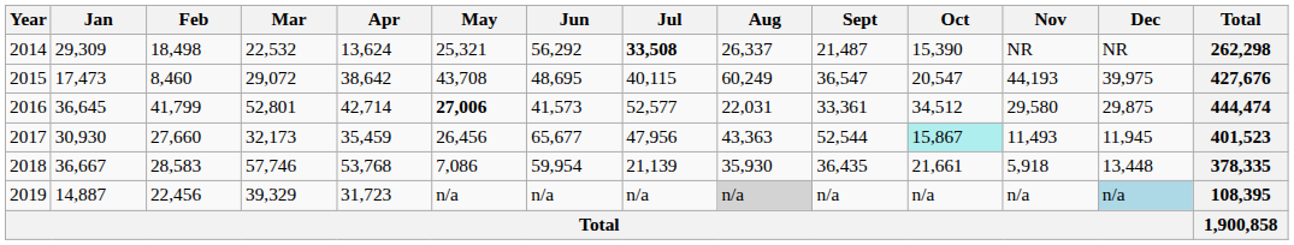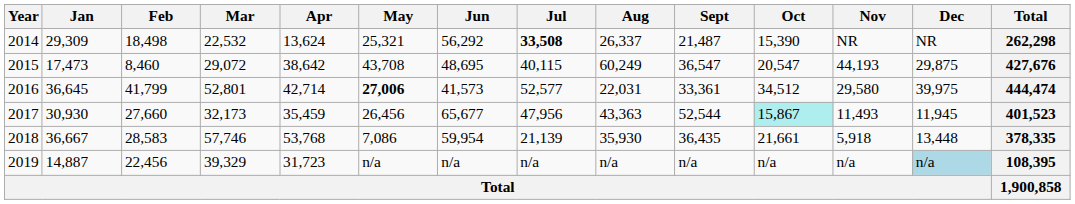 <table class=wikitable>
 <tr>
 <th>Year</th>
 <th style="width:75px;">Jan</th>
 <th style="width:75px;">Feb</th>
 <th style="width:75px;">Mar</th>
 <th style="width:75px;">Apr</th>
 <th style="width:75px;">May</th>
 <th style="width:75px;">Jun</th>
 <th style="width:75px;">Jul</th>
 <th style="width:75px;">Aug</th>
 <th style="width:75px;">Sept</th>
 <th style="width:75px;">Oct</th>
 <th style="width:75px;">Nov</th>
 <th style="width:75px;">Dec</th>
 <th style="width:75px;">Total</th>
 </tr>
 <tr>
 <td>2014</td>
 <td>29,309</td>
 <td>18,498</td>
 <td>22,532</td>
 <td>13,624</td>
 <td>25,321</td>
 <td>56,292</td>
 <td><strong>33,508</strong></td>
 <td>26,337</td>
 <td>21,487</td>
 <td>15,390</td>
 <td>NR</td>
 <td>NR</td>
 <th>262,298</th>
 </tr>
 <tr>
 <td>2015</td>
 <td>17,473</td>
 <td>8,460</td>
 <td>29,072</td>
 <td>38,642</td>
 <td>43,708</td>
 <td>48,695</td>
 <td>40,115</td>
 <td>60,249</td>
 <td>36,547</td>
 <td>20,547</td>
 <td>44,193</td>
-<td>39,975</td>
+<td>29,875</td>
 <th>427,676</th>
 </tr>
 <tr>
 <td>2016</td>
 <td>36,645</td>
 <td>41,799</td>
 <td>52,801</td>
 <td>42,714</td>
 <td><strong>27,006</strong></td>
 <td>41,573</td>
 <td>52,577</td>
 <td>22,031</td>
 <td>33,361</td>
 <td>34,512</td>
 <td>29,580</td>
-<td>29,875</td>
+<td>39,975</td>
 <th>444,474</th>
 </tr>
 <tr>
 <td>2017</td>
 <td>30,930</td>
 <td>27,660</td>
 <td>32,173</td>
 <td>35,459</td>
 <td>26,456</td>
 <td>65,677</td>
 <td>47,956</td>
 <td>43,363</td>
 <td>52,544</td>
 <td style="background: paleturquoise;">15,867</td>
 <td>11,493</td>
 <td>11,945</td>
 <th>401,523</th>
 </tr>
 <tr>
 <td>2018</td>
 <td>36,667</td>
 <td>28,583</td>
 <td>57,746</td>
 <td>53,768</td>
 <td>7,086</td>
 <td>59,954</td>
 <td>21,139</td>
 <td>35,930</td>
 <td>36,435</td>
 <td>21,661</td>
 <td>5,918</td>
 <td>13,448</td>
 <th>378,335</th>
 </tr>
 <tr>
 <td>2019</td>
 <td>14,887</td>
 <td>22,456</td>
 <td>39,329</td>
 <td>31,723</td>
 <td>n/a</td>
 <td>n/a</td>
 <td>n/a</td>
-<td style="background: lightgrey;">n/a</td>
+<td>n/a</td>
 <td>n/a</td>
 <td>n/a</td>
 <td>n/a</td>
 <td style="background: lightblue;">n/a</td>
 <th>108,395</th>
 </tr>
 <tr>
 <th colspan="13">Total</th>
 <th>1,900,858</th>
 </tr>
 </table>
